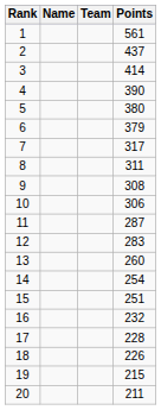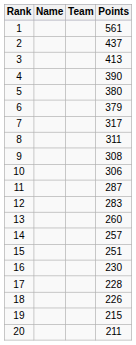 <table class="wikitable">
 <tr style="background:#ccccff;">
 <th>Rank</th>
 <th>Name</th>
 <th>Team</th>
 <th>Points</th>
 </tr>
 <tr>
 <td align=center>1</td>
 <td></td>
 <td></td>
 <td align=center>561</td>
 </tr>
 <tr>
 <td align=center>2</td>
 <td></td>
 <td></td>
 <td align=center>437</td>
 </tr>
 <tr>
 <td align=center>3</td>
 <td></td>
 <td></td>
-<td align=center>414</td>
+<td align=center>413</td>
 </tr>
 <tr>
 <td align=center>4</td>
 <td></td>
 <td></td>
 <td align=center>390</td>
 </tr>
 <tr>
 <td align=center>5</td>
 <td></td>
 <td></td>
 <td align=center>380</td>
 </tr>
 <tr>
 <td align=center>6</td>
 <td></td>
 <td></td>
 <td align=center>379</td>
 </tr>
 <tr>
 <td align=center>7</td>
 <td></td>
 <td></td>
 <td align=center>317</td>
 </tr>
 <tr>
 <td align=center>8</td>
 <td></td>
 <td></td>
 <td align=center>311</td>
 </tr>
 <tr>
 <td align=center>9</td>
 <td></td>
 <td></td>
 <td align=center>308</td>
 </tr>
 <tr>
 <td align=center>10</td>
 <td></td>
 <td></td>
 <td align=center>306</td>
 </tr>
 <tr>
 <td align=center>11</td>
 <td></td>
 <td></td>
 <td align=center>287</td>
 </tr>
 <tr>
 <td align=center>12</td>
 <td></td>
 <td></td>
 <td align=center>283</td>
 </tr>
 <tr>
 <td align=center>13</td>
 <td></td>
 <td></td>
 <td align=center>260</td>
 </tr>
 <tr>
 <td align=center>14</td>
 <td></td>
 <td></td>
-<td align=center>254</td>
+<td align=center>257</td>
 </tr>
 <tr>
 <td align=center>15</td>
 <td></td>
 <td></td>
 <td align=center>251</td>
 </tr>
 <tr>
 <td align=center>16</td>
 <td></td>
 <td></td>
-<td align=center>232</td>
+<td align=center>230</td>
 </tr>
 <tr>
 <td align=center>17</td>
 <td></td>
 <td></td>
 <td align=center>228</td>
 </tr>
 <tr>
 <td align=center>18</td>
 <td></td>
 <td></td>
 <td align=center>226</td>
 </tr>
 <tr>
 <td align=center>19</td>
 <td></td>
 <td></td>
 <td align=center>215</td>
 </tr>
 <tr>
 <td align=center>20</td>
 <td></td>
 <td></td>
 <td align=center>211</td>
 </tr>
 </table>
